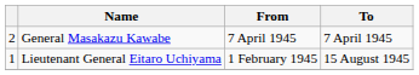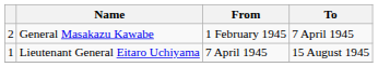 <table class=wikitable>
 <tr>
 <th></th>
 <th>Name</th>
 <th>From</th>
 <th>To</th>
 </tr>
 <tr>
 <td>2</td>
 <td>General <a href='#'>Masakazu Kawabe</a></td>
-<td>7 April 1945</td>
+<td>1 February 1945</td>
 <td>7 April 1945</td>
 </tr>
 <tr>
 <td>1</td>
 <td>Lieutenant General <a href='#'>Eitaro Uchiyama</a></td>
-<td>1 February 1945</td>
+<td>7 April 1945</td>
 <td>15 August 1945</td>
 </tr>
 <tr>
 </tr>
 </table>
